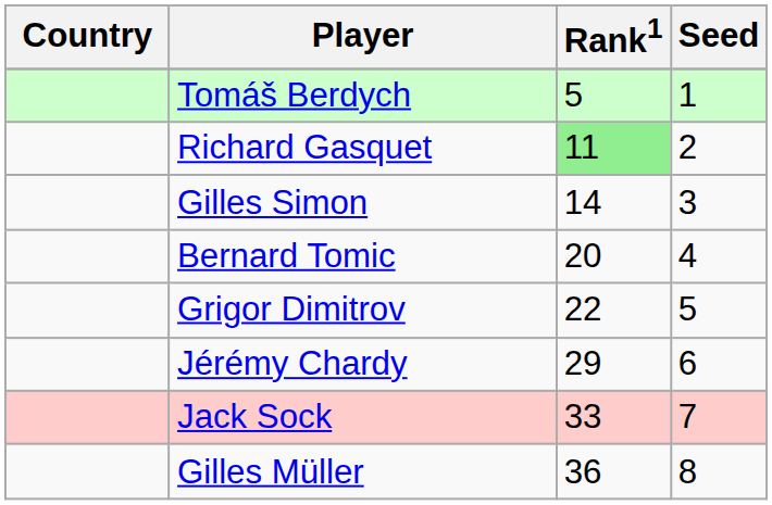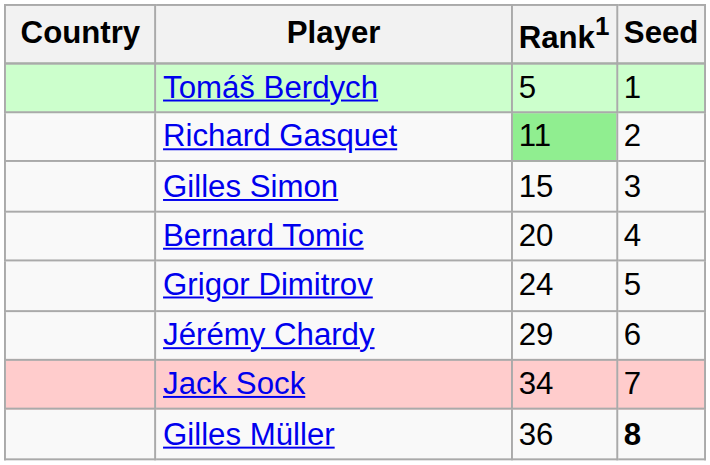 <table class="sortable wikitable">
 <tr>
 <th width="70">Country</th>
 <th width="175">Player</th>
 <th>Rank<sup>1</sup></th>
 <th>Seed</th>
 </tr>
 <tr style="background:#cfc;">
 </tr>
 <tr style="background:#cfc;">
 <td></td>
 <td><a href='#'>Tomáš Berdych</a></td>
 <td>5</td>
 <td>1</td>
 </tr>
 <tr>
 <td></td>
 <td><a href='#'>Richard Gasquet</a></td>
 <td style="background: lightgreen;">11</td>
 <td>2</td>
 </tr>
 <tr>
 <td></td>
 <td><a href='#'>Gilles Simon</a></td>
-<td>14</td>
+<td>15</td>
 <td>3</td>
 </tr>
 <tr>
 <td></td>
 <td><a href='#'>Bernard Tomic</a></td>
 <td>20</td>
 <td>4</td>
 </tr>
 <tr>
 <td></td>
 <td><a href='#'>Grigor Dimitrov</a></td>
-<td>22</td>
+<td>24</td>
 <td>5</td>
 </tr>
 <tr>
 <td></td>
 <td><a href='#'>Jérémy Chardy</a></td>
 <td>29</td>
 <td>6</td>
 </tr>
 <tr style="background:#fcc;">
 <td></td>
 <td><a href='#'>Jack Sock</a></td>
-<td>33</td>
+<td>34</td>
 <td>7</td>
 </tr>
 <tr>
 <td></td>
 <td><a href='#'>Gilles Müller</a></td>
 <td>36</td>
-<td>8</td>
+<td><strong>8</strong></td>
 </tr>
 </table>
